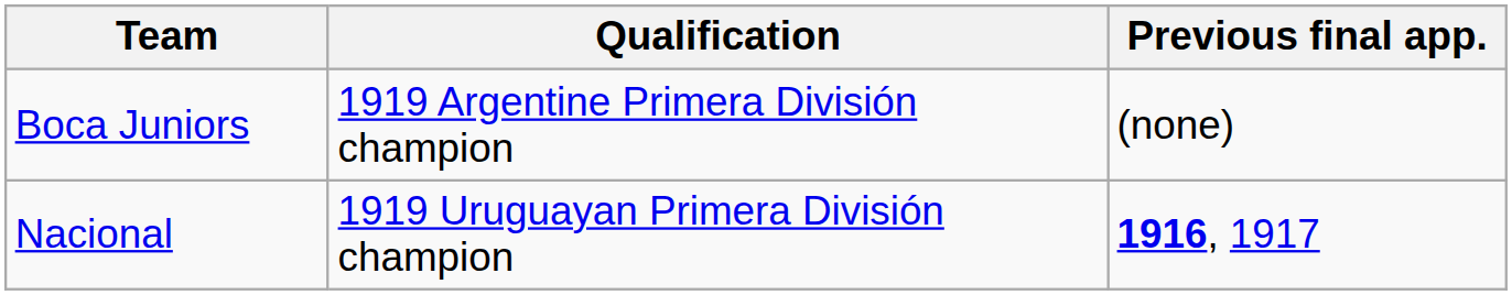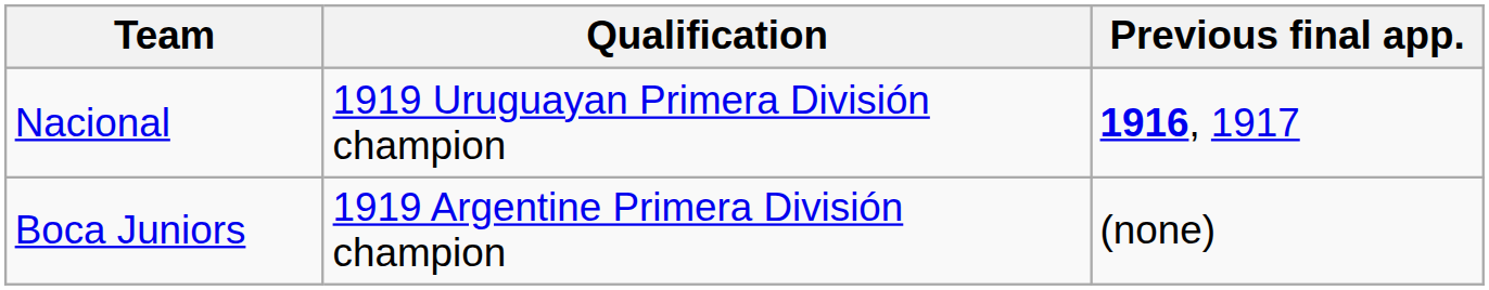 <table class="wikitable">
 <tr>
 <th width=120px>Team</th>
 <th width=300px>Qualification</th>
 <th width=150px>Previous final app.</th>
 </tr>
 <tr>
+<td> <a href='#'>Nacional</a></td>
+<td><a href='#'>1919 Uruguayan Primera División</a> champion</td>
+<td><strong><a href='#'>1916</a></strong>, <a href='#'>1917</a></td>
+</tr>
+<tr>
 <td> <a href='#'>Boca Juniors</a></td>
 <td><a href='#'>1919 Argentine Primera División</a> champion</td>
 <td>(none)</td>
 </tr>
-<tr>
-<td> <a href='#'>Nacional</a></td>
-<td><a href='#'>1919 Uruguayan Primera División</a> champion</td>
-<td><strong><a href='#'>1916</a></strong>, <a href='#'>1917</a></td>
-</tr>
 </table>
